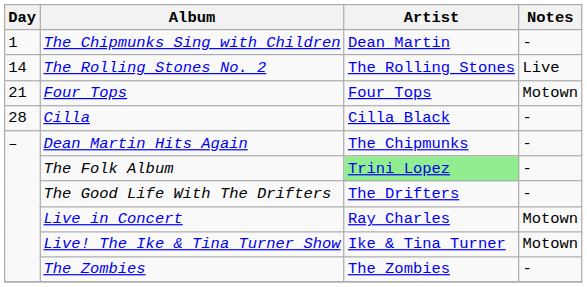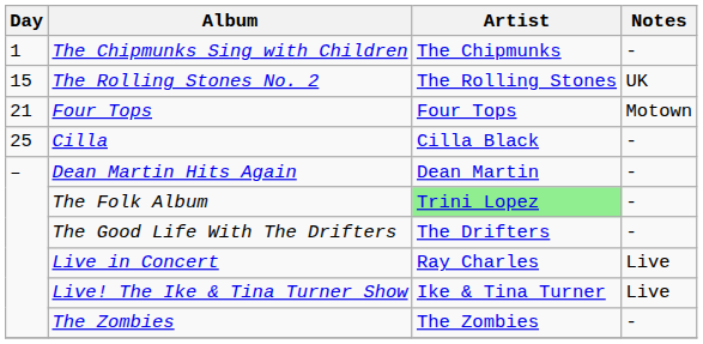 <table class="wikitable">
 <tr>
 <th>Day</th>
 <th>Album</th>
 <th>Artist</th>
 <th>Notes</th>
 </tr>
 <tr>
 <td rowspan="1" valign="top">1</td>
 <td><em><a href='#'>The Chipmunks Sing with Children</a></em></td>
-<td><a href='#'>Dean Martin</a></td>
+<td><a href='#'>The Chipmunks</a></td>
 <td>-</td>
 </tr>
 <tr>
-<td rowspan="1" valign="top">14</td>
+<td rowspan="1" valign="top">15</td>
 <td><em><a href='#'>The Rolling Stones No. 2</a></em></td>
 <td><a href='#'>The Rolling Stones</a></td>
-<td>Live</td>
+<td>UK</td>
 </tr>
 <tr>
 <td rowspan="1" valign="top">21</td>
 <td><em><a href='#'>Four Tops</a></em></td>
 <td><a href='#'>Four Tops</a></td>
 <td>Motown</td>
 </tr>
 <tr>
-<td rowspan="1" valign="top">28</td>
+<td rowspan="1" valign="top">25</td>
 <td><em><a href='#'>Cilla</a></em></td>
 <td><a href='#'>Cilla Black</a></td>
 <td>-</td>
 </tr>
 <tr>
 <td rowspan="6" valign="top">–</td>
 <td><em><a href='#'>Dean Martin Hits Again</a></em></td>
-<td><a href='#'>The Chipmunks</a></td>
+<td><a href='#'>Dean Martin</a></td>
 <td>-</td>
 </tr>
 <tr>
 <td><em>The Folk Album</em></td>
 <td style="background: lightgreen;"><a href='#'>Trini Lopez</a></td>
 <td>-</td>
 </tr>
 <tr>
 <td><em>The Good Life With The Drifters</em></td>
 <td><a href='#'>The Drifters</a></td>
 <td>-</td>
 </tr>
 <tr>
 <td><em><a href='#'>Live in Concert</a></em></td>
 <td><a href='#'>Ray Charles</a></td>
-<td>Motown</td>
+<td>Live</td>
 </tr>
 <tr>
 <td><em><a href='#'>Live! The Ike & Tina Turner Show</a></em></td>
 <td><a href='#'>Ike & Tina Turner</a></td>
-<td>Motown</td>
+<td>Live</td>
 </tr>
 <tr>
 <td><em><a href='#'>The Zombies</a></em></td>
 <td><a href='#'>The Zombies</a></td>
 <td>-</td>
 </tr>
 <tr>
 </tr>
 </table>
